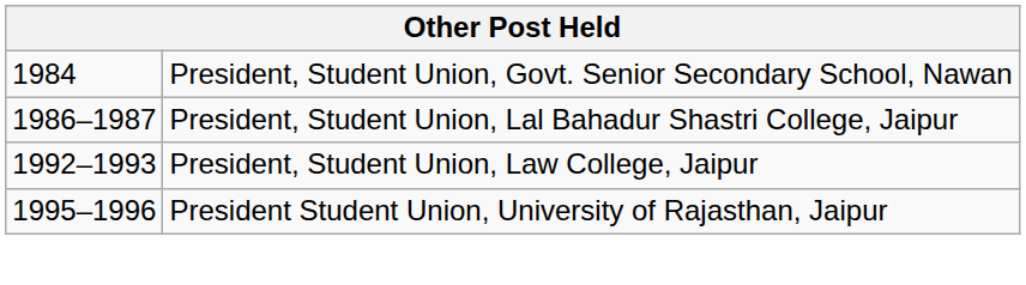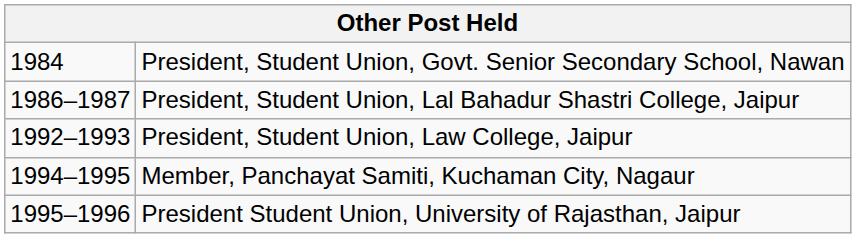 <table class="wikitable">
 <tr>
 <th colspan=2>Other Post Held</th>
 </tr>
 <tr>
 <td>1984</td>
 <td>President, Student Union, Govt. Senior Secondary School, Nawan</td>
 </tr>
 <tr>
 <td>1986–1987</td>
 <td>President, Student Union, Lal Bahadur Shastri College, Jaipur</td>
 </tr>
 <tr>
 <td>1992–1993</td>
 <td>President, Student Union, Law College, Jaipur</td>
 </tr>
 <tr>
+<td>1994–1995</td>
+<td>Member, Panchayat Samiti, Kuchaman City, Nagaur</td>
+</tr>
+<tr>
 <td>1995–1996</td>
 <td>President Student Union, University of Rajasthan, Jaipur</td>
 </tr>
 </table>
